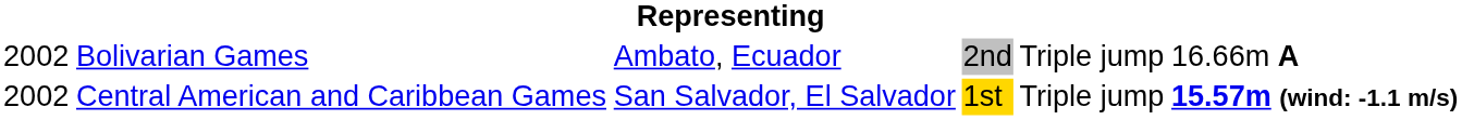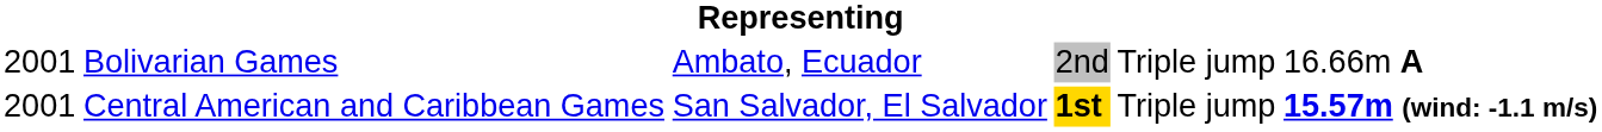 <table>
 <tr>
 <th colspan="6">Representing </th>
 </tr>
 <tr>
-<td>2002</td>
+<td>2001</td>
 <td><a href='#'>Bolivarian Games</a></td>
 <td><a href='#'>Ambato</a>, <a href='#'>Ecuador</a></td>
 <td bgcolor=silver>2nd</td>
 <td>Triple jump</td>
 <td>16.66m <strong>A</strong></td>
 </tr>
 <tr>
-<td>2002</td>
+<td>2001</td>
 <td><a href='#'>Central American and Caribbean Games</a></td>
 <td><a href='#'>San Salvador, El Salvador</a></td>
-<td bgcolor="gold">1st</td>
+<td bgcolor="gold"><strong>1st</strong></td>
 <td>Triple jump</td>
 <td><strong><a href='#'>15.57m</a> <small>(wind: -1.1 m/s)</small></strong></td>
 </tr>
 </table>
